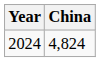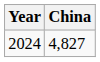 <table class="wikitable">
 <tr>
 <th>Year</th>
 <th>China</th>
 </tr>
 <tr>
 <td>2024</td>
-<td>4,824</td>
+<td>4,827</td>
 </tr>
 </table>
